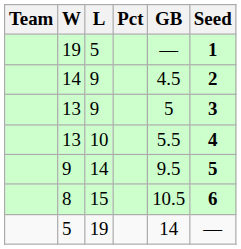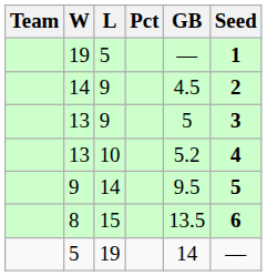 <table class="wikitable">
 <tr>
 <th>Team</th>
 <th>W</th>
 <th>L</th>
 <th>Pct</th>
 <th>GB</th>
 <th>Seed</th>
 </tr>
 <tr style="background: #ccffcc">
 <td></td>
 <td>19</td>
 <td>5</td>
 <td></td>
 <td style="text-align: center">—</td>
 <td style="text-align: center"><strong>1</strong></td>
 </tr>
 <tr style="background: #ccffcc">
 <td></td>
 <td>14</td>
 <td>9</td>
 <td></td>
 <td style="text-align: center">4.5</td>
 <td style="text-align: center"><strong>2</strong></td>
 </tr>
 <tr style="background: #ccffcc">
 <td></td>
 <td>13</td>
 <td>9</td>
 <td></td>
 <td style="text-align: center">5</td>
 <td style="text-align: center"><strong>3</strong></td>
 </tr>
 <tr style="background: #ccffcc">
 <td></td>
 <td>13</td>
 <td>10</td>
 <td></td>
-<td style="text-align: center">5.5</td>
+<td style="text-align: center">5.2</td>
 <td style="text-align: center"><strong>4</strong></td>
 </tr>
 <tr style="background: #ccffcc">
 <td></td>
 <td>9</td>
 <td>14</td>
 <td></td>
 <td style="text-align: center">9.5</td>
 <td style="text-align: center"><strong>5</strong></td>
 </tr>
 <tr style="background: #ccffcc">
 <td></td>
 <td>8</td>
 <td>15</td>
 <td></td>
-<td style="text-align: center">10.5</td>
+<td style="text-align: center">13.5</td>
 <td style="text-align: center"><strong>6</strong></td>
 </tr>
 <tr>
 <td></td>
 <td>5</td>
 <td>19</td>
 <td></td>
 <td style="text-align: center">14</td>
 <td style="text-align: center">—</td>
 </tr>
 </table>
